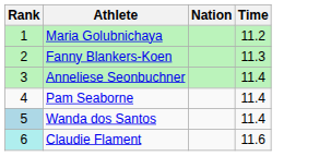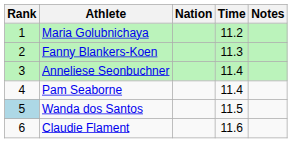 <table class="wikitable sortable" style="text-align:center">
 <tr>
 <th>Rank</th>
 <th>Athlete</th>
 <th>Nation</th>
 <th>Time</th>
+<th>Notes</th>
 </tr>
 <tr bgcolor=bbf3bb>
 <td>1</td>
 <td align="left"><a href='#'>Maria Golubnichaya</a></td>
 <td align="left"></td>
 <td>11.2</td>
+<td></td>
 </tr>
 <tr bgcolor=bbf3bb>
 <td>2</td>
 <td align="left"><a href='#'>Fanny Blankers-Koen</a></td>
 <td align="left"></td>
 <td>11.3</td>
+<td></td>
 </tr>
 <tr bgcolor=bbf3bb>
 <td>3</td>
 <td align="left"><a href='#'>Anneliese Seonbuchner</a></td>
 <td align="left"></td>
 <td>11.4</td>
+<td></td>
 </tr>
 <tr>
 <td>4</td>
 <td align="left"><a href='#'>Pam Seaborne</a></td>
 <td align="left"></td>
 <td>11.4</td>
+<td></td>
 </tr>
 <tr>
 <td style="background: lightblue;">5</td>
 <td align="left"><a href='#'>Wanda dos Santos</a></td>
 <td align="left"></td>
-<td>11.4</td>
+<td>11.5</td>
+<td></td>
 </tr>
 <tr>
-<td style="background: paleturquoise;">6</td>
+<td>6</td>
 <td align="left"><a href='#'>Claudie Flament</a></td>
 <td align="left"></td>
 <td>11.6</td>
+<td></td>
 </tr>
 </table>
